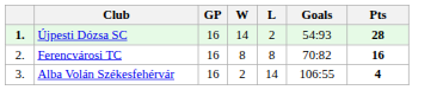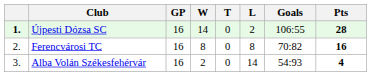 <table class="wikitable">
 <tr>
 <th width="30"></th>
 <th width="200">Club</th>
 <th width="30">GP</th>
 <th width="30">W</th>
+<th width="30">T</th>
 <th width="30">L</th>
 <th width="70">Goals</th>
 <th width="70">Pts</th>
 </tr>
 <tr bgcolor="#e6fae6" align="center">
 <td><strong>1.</strong></td>
 <td align="left"><a href='#'>Újpesti Dózsa SC</a></td>
 <td>16</td>
 <td>14</td>
+<td>0</td>
 <td>2</td>
-<td>54:93</td>
+<td>106:55</td>
 <td><strong>28</strong></td>
 </tr>
 <tr bgcolor="#FFFFFF" align="center">
 <td>2.</td>
 <td align="left"><a href='#'>Ferencvárosi TC</a></td>
 <td>16</td>
 <td>8</td>
+<td>0</td>
 <td>8</td>
 <td>70:82</td>
 <td><strong>16</strong></td>
 </tr>
 <tr bgcolor="#FFFFFF" align="center">
 <td>3.</td>
 <td align="left"><a href='#'>Alba Volán Székesfehérvár</a></td>
 <td>16</td>
 <td>2</td>
+<td>0</td>
 <td>14</td>
-<td>106:55</td>
+<td>54:93</td>
 <td><strong>4</strong></td>
 </tr>
 </table>
